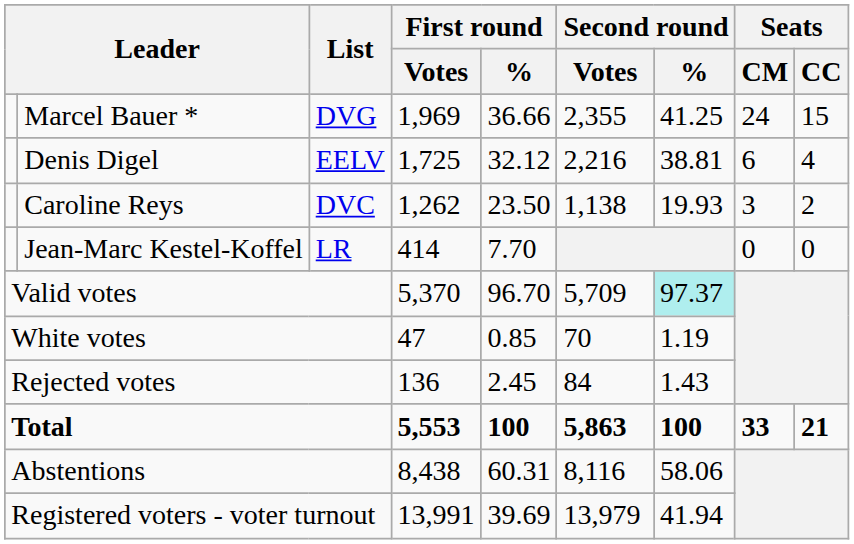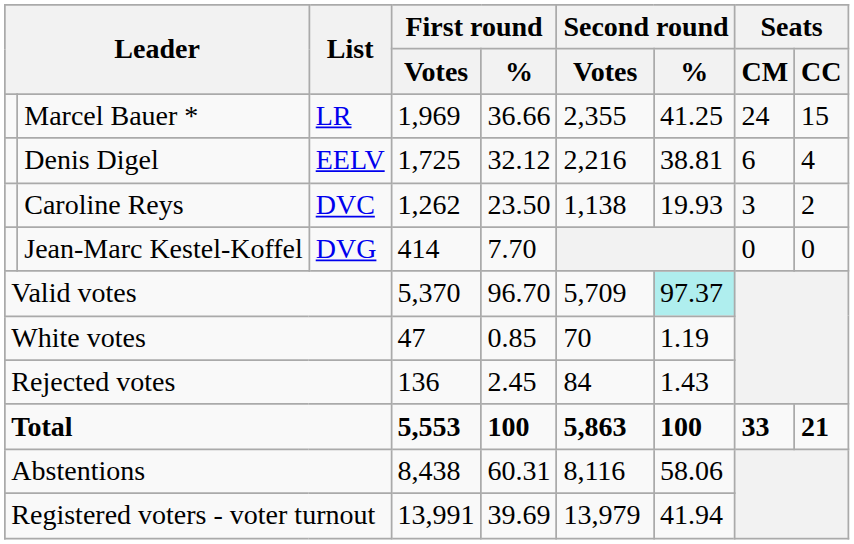 <table class="wikitable">
 <tr>
 <th colspan="2" rowspan="2">Leader</th>
 <th rowspan="2">List</th>
 <th colspan="2">First round</th>
 <th colspan="2">Second round</th>
 <th colspan="2">Seats</th>
 </tr>
 <tr>
 <th>Votes</th>
 <th>%</th>
 <th>Votes</th>
 <th>%</th>
 <th>CM</th>
 <th>CC</th>
 </tr>
 <tr>
 <td bgcolor=></td>
 <td>Marcel Bauer *</td>
-<td><a href='#'>DVG</a></td>
+<td><a href='#'>LR</a></td>
 <td>1,969</td>
 <td>36.66</td>
 <td>2,355</td>
 <td>41.25</td>
 <td>24</td>
 <td>15</td>
 </tr>
 <tr>
 <td bgcolor=></td>
 <td>Denis Digel</td>
 <td><a href='#'>EELV</a></td>
 <td>1,725</td>
 <td>32.12</td>
 <td>2,216</td>
 <td>38.81</td>
 <td>6</td>
 <td>4</td>
 </tr>
 <tr>
 <td bgcolor=></td>
 <td>Caroline Reys</td>
 <td><a href='#'>DVC</a></td>
 <td>1,262</td>
 <td>23.50</td>
 <td>1,138</td>
 <td>19.93</td>
 <td>3</td>
 <td>2</td>
 </tr>
 <tr>
 <td bgcolor=></td>
 <td>Jean-Marc Kestel-Koffel</td>
-<td><a href='#'>LR</a></td>
+<td><a href='#'>DVG</a></td>
 <td>414</td>
 <td>7.70</td>
 <th colspan="2"></th>
 <td>0</td>
 <td>0</td>
 </tr>
 <tr>
 <td colspan="3">Valid votes</td>
 <td>5,370</td>
 <td>96.70</td>
 <td>5,709</td>
 <td style="background: paleturquoise;">97.37</td>
 <th colspan="2" rowspan="3"></th>
 </tr>
 <tr>
 <td colspan="3">White votes</td>
 <td>47</td>
 <td>0.85</td>
 <td>70</td>
 <td>1.19</td>
 </tr>
 <tr>
 <td colspan="3">Rejected votes</td>
 <td>136</td>
 <td>2.45</td>
 <td>84</td>
 <td>1.43</td>
 </tr>
 <tr>
 <td colspan="3"><strong>Total</strong></td>
 <td><strong>5,553</strong></td>
 <td><strong>100</strong></td>
 <td><strong>5,863</strong></td>
 <td><strong>100</strong></td>
 <td><strong>33</strong></td>
 <td><strong>21</strong></td>
 </tr>
 <tr>
 <td colspan="3">Abstentions</td>
 <td>8,438</td>
 <td>60.31</td>
 <td>8,116</td>
 <td>58.06</td>
 <th colspan="2" rowspan="2"></th>
 </tr>
 <tr>
 <td colspan="3">Registered voters - voter turnout</td>
 <td>13,991</td>
 <td>39.69</td>
 <td>13,979</td>
 <td>41.94</td>
 </tr>
 </table>
